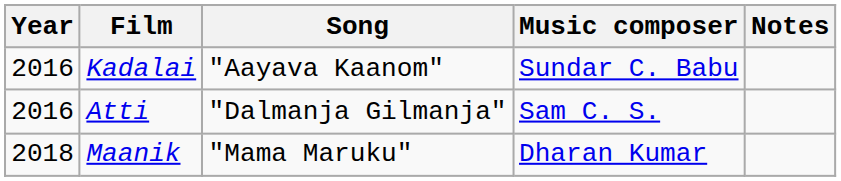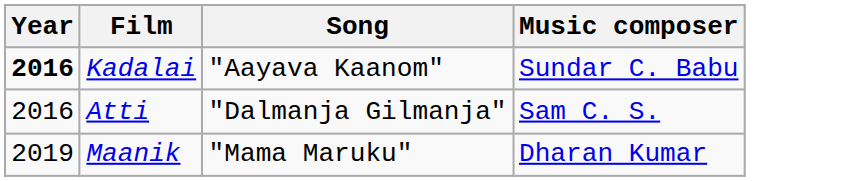 <table class="wikitable sortable">
 <tr>
 <th>Year</th>
 <th>Film</th>
 <th>Song</th>
 <th>Music composer</th>
-<th class="unsortable" scope="col">Notes</th>
 </tr>
 <tr>
-<td>2016</td>
+<td><strong>2016</strong></td>
 <td><em><a href='#'>Kadalai</a> </em></td>
 <td>"Aayava Kaanom"</td>
 <td><a href='#'>Sundar C. Babu</a></td>
-<td></td>
 </tr>
 <tr>
 <td>2016</td>
 <td><em><a href='#'>Atti</a></em></td>
 <td>"Dalmanja Gilmanja"</td>
 <td><a href='#'>Sam C. S.</a></td>
-<td></td>
 </tr>
 <tr>
-<td>2018</td>
+<td>2019</td>
 <td><em><a href='#'>Maanik</a> </em></td>
 <td>"Mama Maruku"</td>
 <td><a href='#'>Dharan Kumar</a></td>
-<td></td>
 </tr>
 </table>
